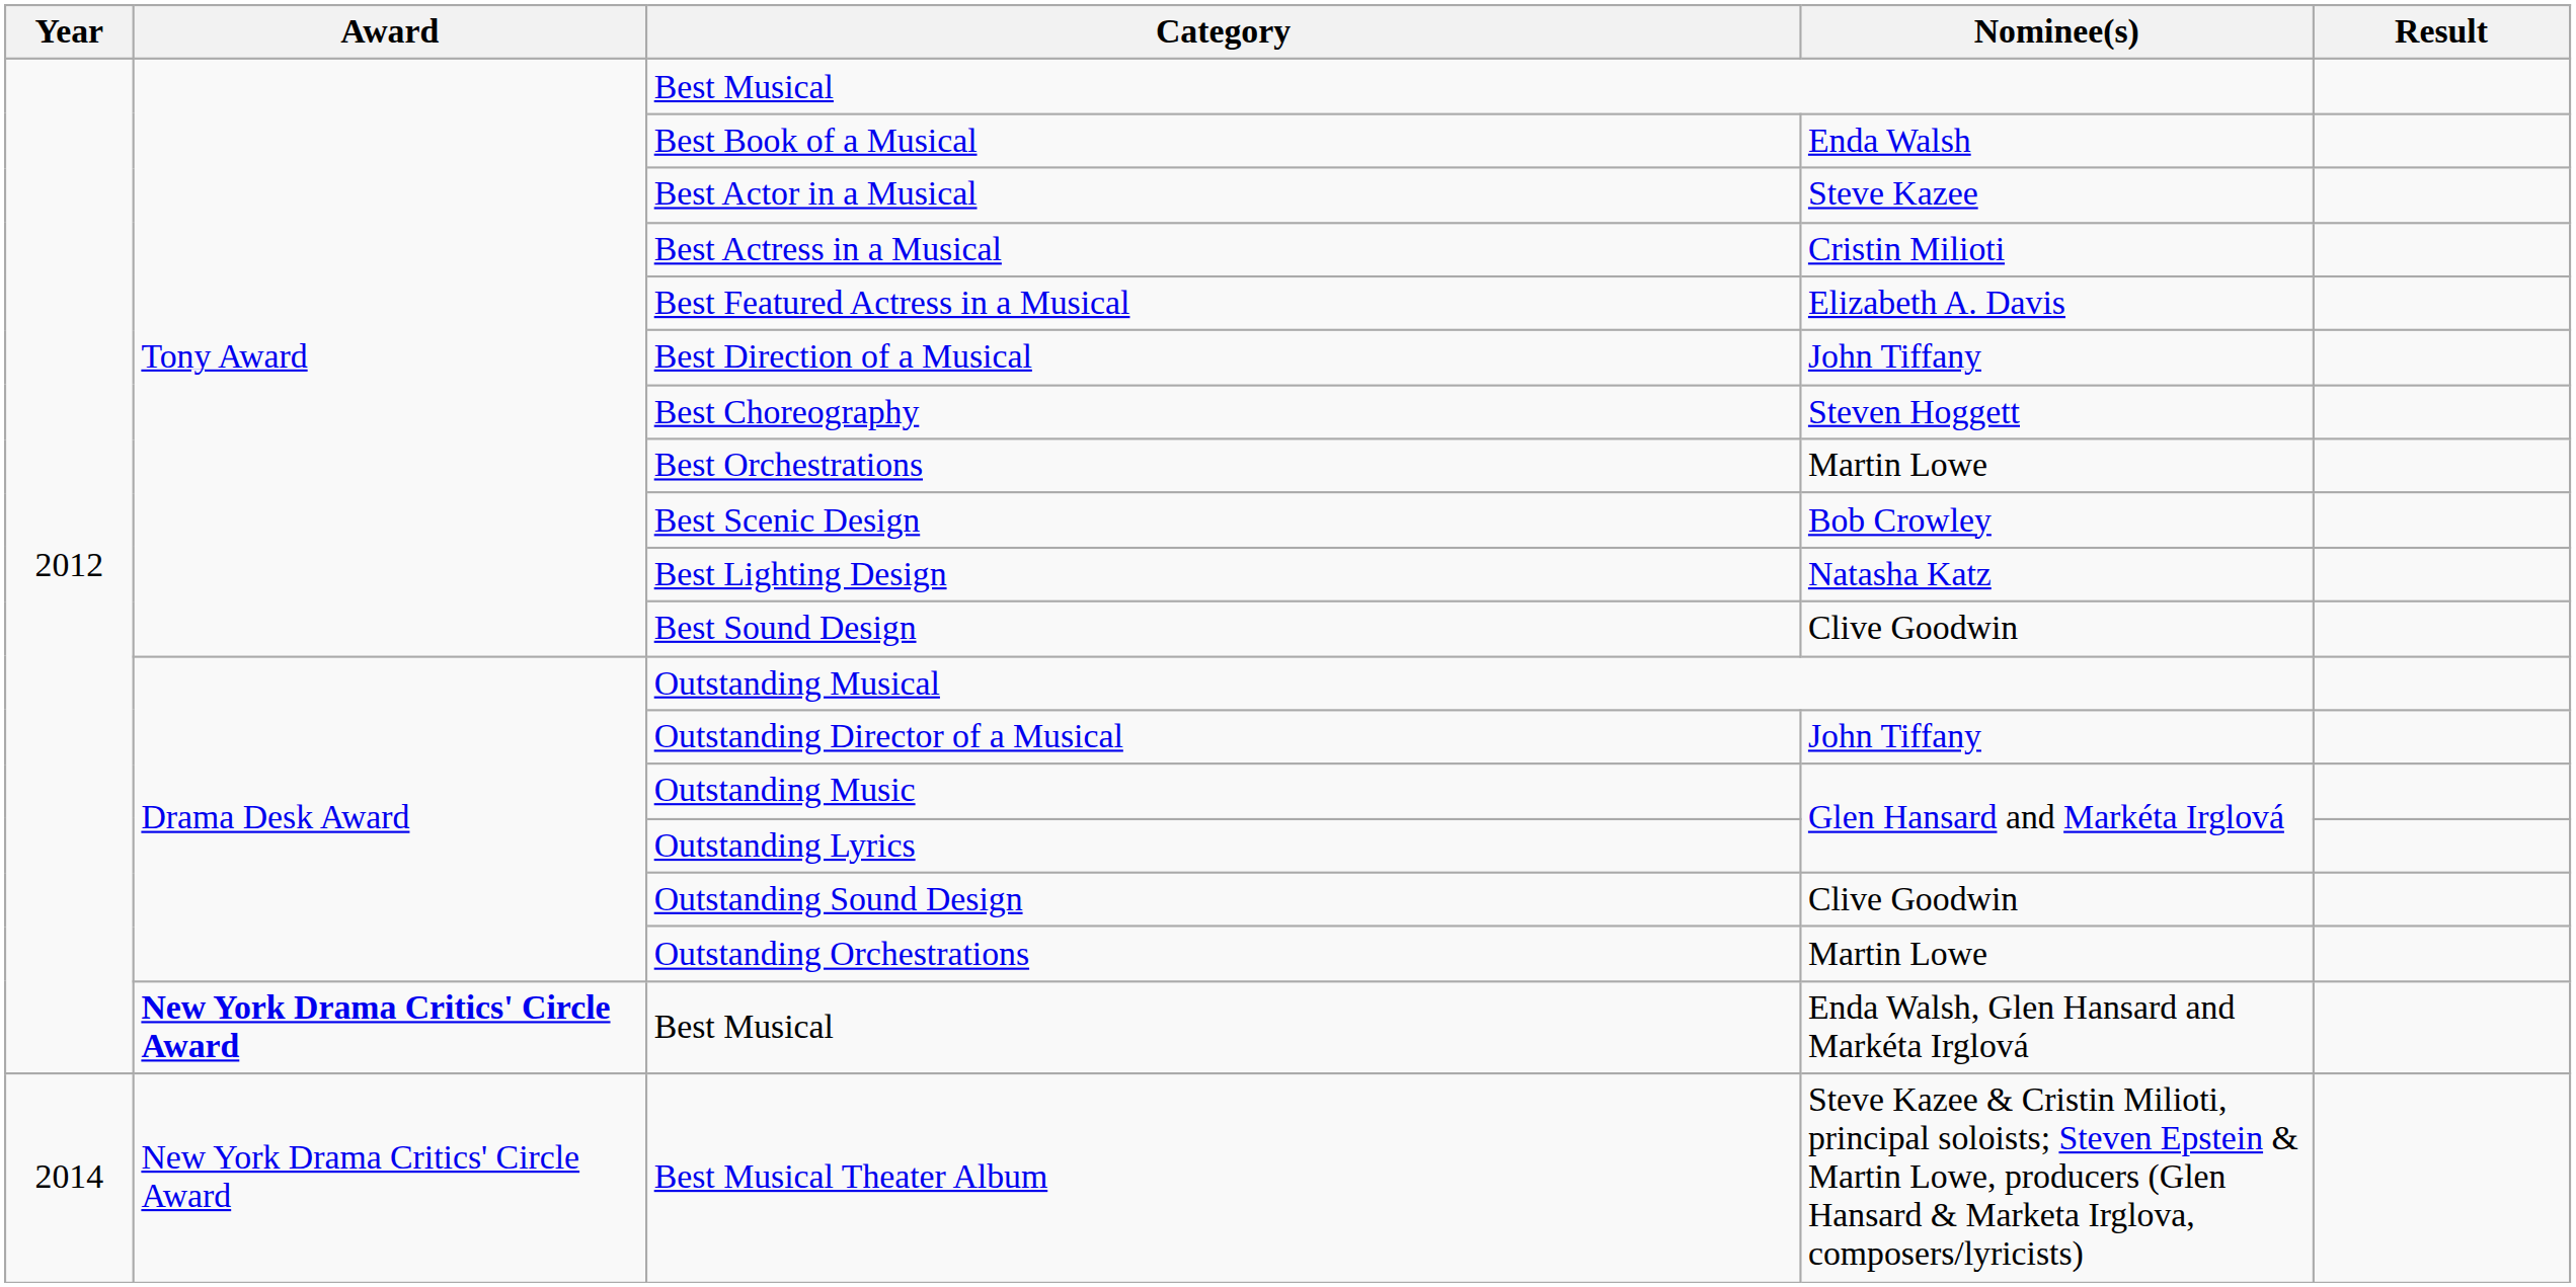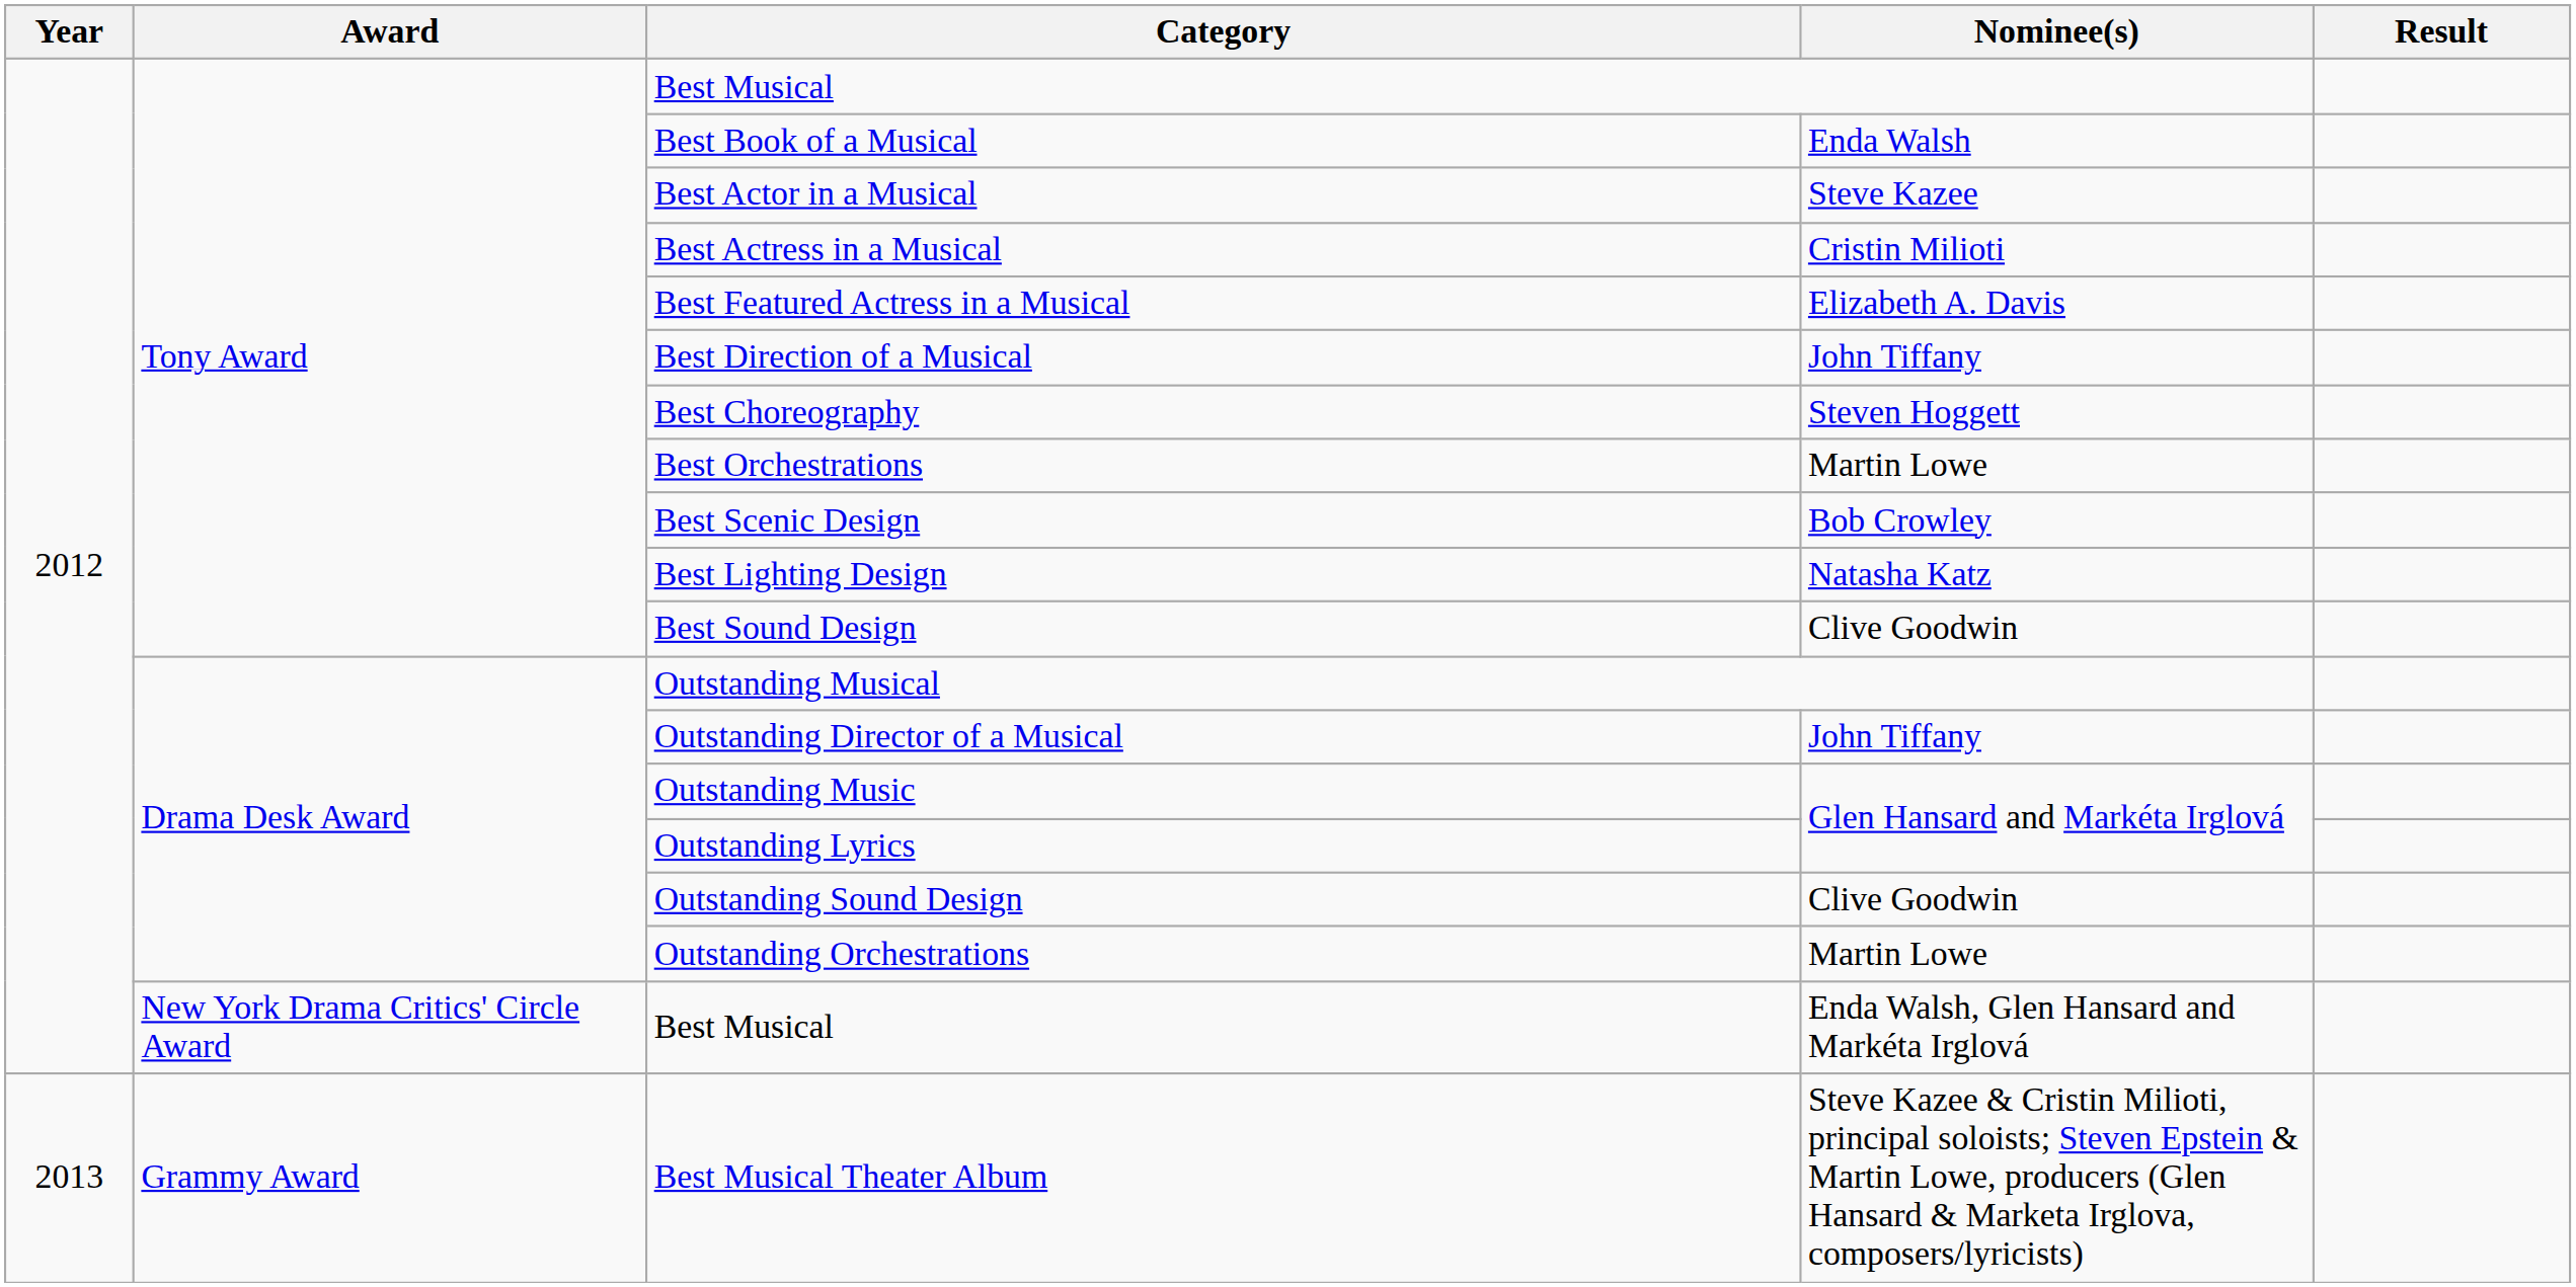 <table class="wikitable" style="width:95%;">
 <tr>
 <th style="width:5%;">Year</th>
 <th style="width:20%;">Award</th>
 <th style="width:45%;">Category</th>
 <th style="width:20%;">Nominee(s)</th>
 <th style="width:10%;">Result</th>
 </tr>
 <tr>
 <td rowspan="18" style="text-align:center;">2012</td>
 <td rowspan="11"><a href='#'>Tony Award</a></td>
 <td colspan="2"><a href='#'>Best Musical</a></td>
 <td></td>
 </tr>
 <tr>
 <td><a href='#'>Best Book of a Musical</a></td>
 <td><a href='#'>Enda Walsh</a></td>
 <td></td>
 </tr>
 <tr>
 <td><a href='#'>Best Actor in a Musical</a></td>
 <td><a href='#'>Steve Kazee</a></td>
 <td></td>
 </tr>
 <tr>
 <td><a href='#'>Best Actress in a Musical</a></td>
 <td><a href='#'>Cristin Milioti</a></td>
 <td></td>
 </tr>
 <tr>
 <td><a href='#'>Best Featured Actress in a Musical</a></td>
 <td><a href='#'>Elizabeth A. Davis</a></td>
 <td></td>
 </tr>
 <tr>
 <td><a href='#'>Best Direction of a Musical</a></td>
 <td><a href='#'>John Tiffany</a></td>
 <td></td>
 </tr>
 <tr>
 <td><a href='#'>Best Choreography</a></td>
 <td><a href='#'>Steven Hoggett</a></td>
 <td></td>
 </tr>
 <tr>
 <td><a href='#'>Best Orchestrations</a></td>
 <td>Martin Lowe</td>
 <td></td>
 </tr>
 <tr>
 <td><a href='#'>Best Scenic Design</a></td>
 <td><a href='#'>Bob Crowley</a></td>
 <td></td>
 </tr>
 <tr>
 <td><a href='#'>Best Lighting Design</a></td>
 <td><a href='#'>Natasha Katz</a></td>
 <td></td>
 </tr>
 <tr>
 <td><a href='#'>Best Sound Design</a></td>
 <td>Clive Goodwin</td>
 <td></td>
 </tr>
 <tr>
 <td rowspan="6"><a href='#'>Drama Desk Award</a></td>
 <td colspan="2"><a href='#'>Outstanding Musical</a></td>
 <td></td>
 </tr>
 <tr>
 <td><a href='#'>Outstanding Director of a Musical</a></td>
 <td><a href='#'>John Tiffany</a></td>
 <td></td>
 </tr>
 <tr>
 <td><a href='#'>Outstanding Music</a></td>
 <td rowspan="2"><a href='#'>Glen Hansard</a> and <a href='#'>Markéta Irglová</a></td>
 <td></td>
 </tr>
 <tr>
 <td><a href='#'>Outstanding Lyrics</a></td>
 <td></td>
 </tr>
 <tr>
 <td><a href='#'>Outstanding Sound Design</a></td>
 <td>Clive Goodwin</td>
 <td></td>
 </tr>
 <tr>
 <td><a href='#'>Outstanding Orchestrations</a></td>
 <td>Martin Lowe</td>
 <td></td>
 </tr>
 <tr>
-<td><strong><a href='#'>New York Drama Critics' Circle Award</a></strong></td>
+<td><a href='#'>New York Drama Critics' Circle Award</a></td>
 <td>Best Musical</td>
 <td>Enda Walsh, Glen Hansard and Markéta Irglová</td>
 <td></td>
 </tr>
 <tr>
-<td style="text-align:center;">2014</td>
-<td><a href='#'>New York Drama Critics' Circle Award</a></td>
+<td style="text-align:center;">2013</td>
+<td><a href='#'>Grammy Award</a></td>
 <td><a href='#'>Best Musical Theater Album</a></td>
 <td>Steve Kazee & Cristin Milioti, principal soloists; <a href='#'>Steven Epstein</a> & Martin Lowe, producers (Glen Hansard & Marketa Irglova, composers/lyricists)</td>
 <td></td>
 </tr>
 </table>
